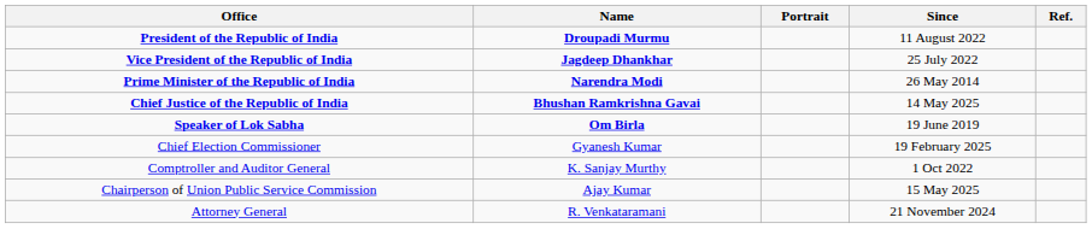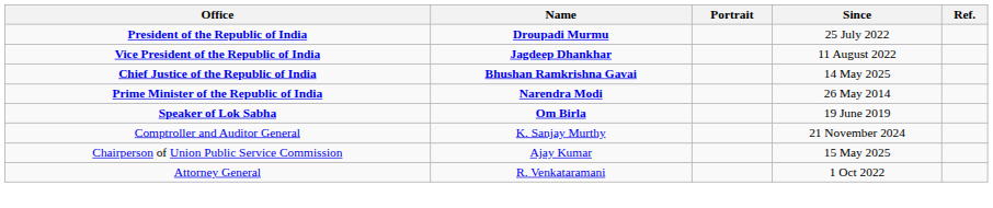 <table class="wikitable"  style="width:100%; text-align:center;">
 <tr>
 <th>Office</th>
 <th>Name</th>
 <th>Portrait</th>
 <th>Since</th>
 <th>Ref.</th>
 </tr>
 <tr>
 <td><strong><a href='#'>President of the Republic of India</a></strong></td>
 <td><strong><a href='#'>Droupadi Murmu</a></strong></td>
 <td></td>
-<td>11 August 2022</td>
+<td>25 July 2022</td>
 <td></td>
 </tr>
 <tr>
 <td><strong><a href='#'>Vice President of the Republic of India</a></strong></td>
 <td><strong><a href='#'>Jagdeep Dhankhar</a></strong></td>
 <td></td>
-<td>25 July 2022</td>
+<td>11 August 2022</td>
+<td></td>
+</tr>
+<tr>
+<td><strong><a href='#'>Chief Justice of the Republic of India</a></strong></td>
+<td><strong><a href='#'>Bhushan Ramkrishna Gavai</a></strong></td>
+<td></td>
+<td>14 May 2025</td>
 <td></td>
 </tr>
 <tr>
 <td><strong><a href='#'>Prime Minister of the Republic of India</a></strong></td>
 <td><strong><a href='#'>Narendra Modi</a></strong></td>
 <td></td>
 <td>26 May 2014</td>
 <td></td>
 </tr>
 <tr>
-<td><strong><a href='#'>Chief Justice of the Republic of India</a></strong></td>
-<td><strong><a href='#'>Bhushan Ramkrishna Gavai</a></strong></td>
-<td></td>
-<td>14 May 2025</td>
-<td></td>
-</tr>
-<tr>
 <td><strong><a href='#'>Speaker of Lok Sabha</a></strong></td>
 <td><strong><a href='#'>Om Birla</a></strong></td>
 <td></td>
 <td>19 June 2019</td>
 <td></td>
 </tr>
 <tr>
-<td><a href='#'>Chief Election Commissioner</a></td>
-<td><a href='#'>Gyanesh Kumar</a></td>
-<td></td>
-<td>19 February 2025</td>
-<td></td>
-</tr>
-<tr>
 <td><a href='#'>Comptroller and Auditor General</a></td>
 <td><a href='#'>K. Sanjay Murthy</a></td>
 <td></td>
-<td>1 Oct 2022</td>
+<td>21 November 2024</td>
 <td></td>
 </tr>
 <tr>
 <td><a href='#'>Chairperson</a> of <a href='#'>Union Public Service Commission</a></td>
 <td><a href='#'>Ajay Kumar</a></td>
 <td></td>
 <td>15 May 2025</td>
 <td></td>
 </tr>
 <tr>
 <td><a href='#'>Attorney General</a></td>
 <td><a href='#'>R. Venkataramani</a></td>
 <td></td>
-<td>21 November 2024</td>
+<td>1 Oct 2022</td>
 </tr>
 </table>
